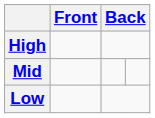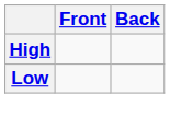 <table class="wikitable" style="text-align:center">
 <tr>
 <th></th>
 <th><a href='#'>Front</a></th>
 <th colspan="2"><a href='#'>Back</a></th>
 </tr>
 <tr>
 <th><a href='#'>High</a></th>
 <td></td>
 <td colspan="2"></td>
 </tr>
 <tr>
-<th><a href='#'>Mid</a></th>
-<td></td>
-<td></td>
-<td></td>
-</tr>
-<tr>
 <th><a href='#'>Low</a></th>
 <td></td>
 <td colspan="2"></td>
 </tr>
 </table>
